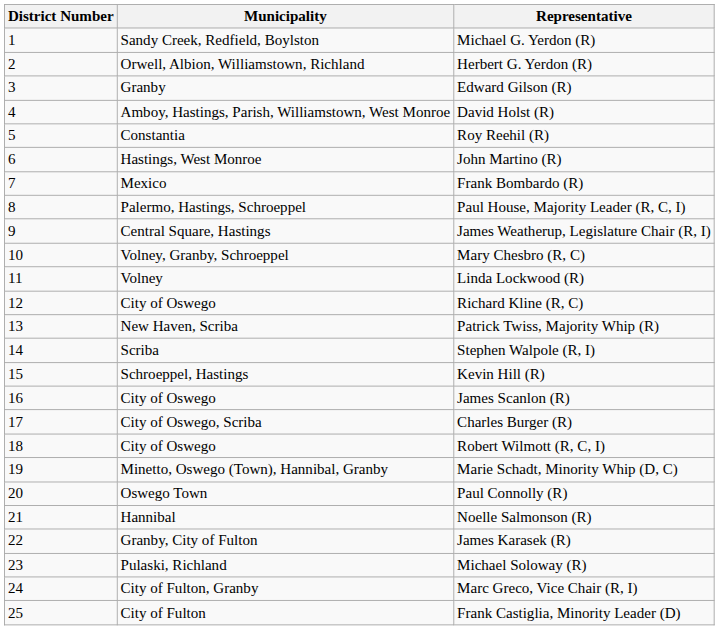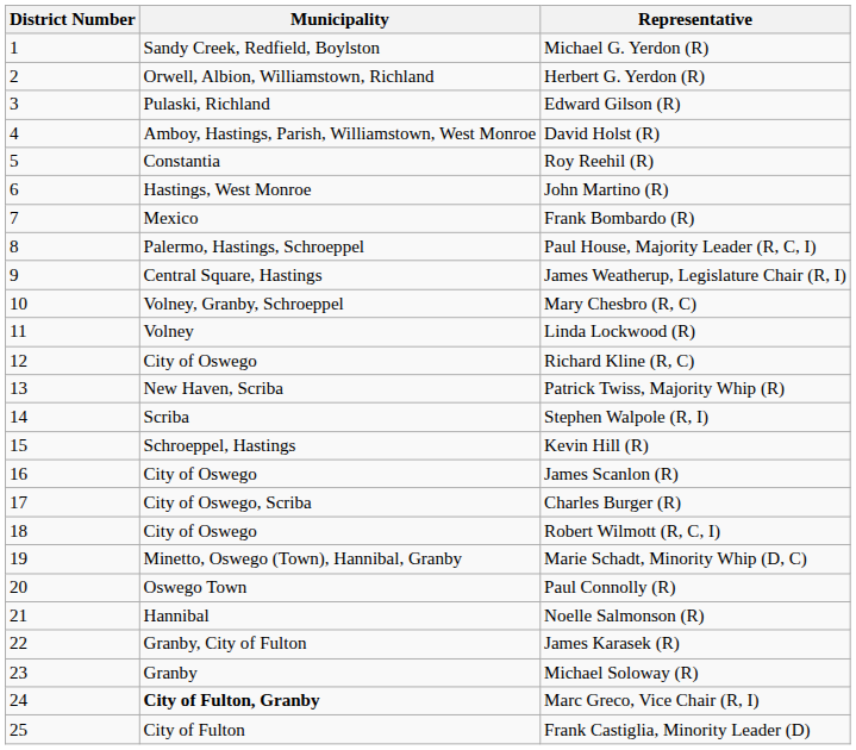 <table class="wikitable">
 <tr>
 <th>District Number</th>
 <th>Municipality</th>
 <th>Representative</th>
 </tr>
 <tr>
 <td>1</td>
 <td>Sandy Creek, Redfield, Boylston</td>
 <td>Michael G. Yerdon (R)</td>
 </tr>
 <tr>
 <td>2</td>
 <td>Orwell, Albion, Williamstown, Richland</td>
 <td>Herbert G. Yerdon (R)</td>
 </tr>
 <tr>
 <td>3</td>
-<td>Granby</td>
+<td>Pulaski, Richland</td>
 <td>Edward Gilson (R)</td>
 </tr>
 <tr>
 <td>4</td>
 <td>Amboy, Hastings, Parish, Williamstown, West Monroe</td>
 <td>David Holst (R)</td>
 </tr>
 <tr>
 <td>5</td>
 <td>Constantia</td>
 <td>Roy Reehil (R)</td>
 </tr>
 <tr>
 <td>6</td>
 <td>Hastings, West Monroe</td>
 <td>John Martino (R)</td>
 </tr>
 <tr>
 <td>7</td>
 <td>Mexico</td>
 <td>Frank Bombardo (R)</td>
 </tr>
 <tr>
 <td>8</td>
 <td>Palermo, Hastings, Schroeppel</td>
 <td>Paul House, Majority Leader (R, C, I)</td>
 </tr>
 <tr>
 <td>9</td>
 <td>Central Square, Hastings</td>
 <td>James Weatherup, Legislature Chair (R, I)</td>
 </tr>
 <tr>
 <td>10</td>
 <td>Volney, Granby, Schroeppel</td>
 <td>Mary Chesbro (R, C)</td>
 </tr>
 <tr>
 <td>11</td>
 <td>Volney</td>
 <td>Linda Lockwood (R)</td>
 </tr>
 <tr>
 <td>12</td>
 <td>City of Oswego</td>
 <td>Richard Kline (R, C)</td>
 </tr>
 <tr>
 <td>13</td>
 <td>New Haven, Scriba</td>
 <td>Patrick Twiss, Majority Whip (R)</td>
 </tr>
 <tr>
 <td>14</td>
 <td>Scriba</td>
 <td>Stephen Walpole (R, I)</td>
 </tr>
 <tr>
 <td>15</td>
 <td>Schroeppel, Hastings</td>
 <td>Kevin Hill (R)</td>
 </tr>
 <tr>
 <td>16</td>
 <td>City of Oswego</td>
 <td>James Scanlon (R)</td>
 </tr>
 <tr>
 <td>17</td>
 <td>City of Oswego, Scriba</td>
 <td>Charles Burger (R)</td>
 </tr>
 <tr>
 <td>18</td>
 <td>City of Oswego</td>
 <td>Robert Wilmott (R, C, I)</td>
 </tr>
 <tr>
 <td>19</td>
 <td>Minetto, Oswego (Town), Hannibal, Granby</td>
 <td>Marie Schadt, Minority Whip (D, C)</td>
 </tr>
 <tr>
 <td>20</td>
 <td>Oswego Town</td>
 <td>Paul Connolly (R)</td>
 </tr>
 <tr>
 <td>21</td>
 <td>Hannibal</td>
 <td>Noelle Salmonson (R)</td>
 </tr>
 <tr>
 <td>22</td>
 <td>Granby, City of Fulton</td>
 <td>James Karasek (R)</td>
 </tr>
 <tr>
 <td>23</td>
-<td>Pulaski, Richland</td>
+<td>Granby</td>
 <td>Michael Soloway (R)</td>
 </tr>
 <tr>
 <td>24</td>
-<td>City of Fulton, Granby</td>
+<td><strong>City of Fulton, Granby</strong></td>
 <td>Marc Greco, Vice Chair (R, I)</td>
 </tr>
 <tr>
 <td>25</td>
 <td>City of Fulton</td>
 <td>Frank Castiglia, Minority Leader (D)</td>
 </tr>
 </table>
